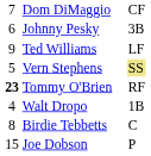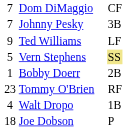 <table>
 <tr>
 <td> 7</td>
 <td><a href='#'>Dom DiMaggio</a>    </td>
 <td>CF</td>
 </tr>
 <tr>
-<td> 6</td>
+<td> 7</td>
 <td><a href='#'>Johnny Pesky</a></td>
 <td>3B</td>
 </tr>
 <tr>
 <td> 9</td>
 <td><a href='#'>Ted Williams</a></td>
 <td>LF</td>
 </tr>
 <tr>
 <td> 5</td>
 <td><a href='#'>Vern Stephens</a></td>
 <td style="background: khaki;">SS</td>
 </tr>
 <tr>
-<td><strong>23</strong></td>
+<td> 1</td>
+<td><a href='#'>Bobby Doerr</a></td>
+<td>2B</td>
+</tr>
+<tr>
+<td>23</td>
 <td><a href='#'>Tommy O'Brien</a></td>
 <td>RF</td>
 </tr>
 <tr>
 <td> 4</td>
 <td><a href='#'>Walt Dropo</a></td>
 <td>1B</td>
 </tr>
 <tr>
-<td> 8</td>
-<td><a href='#'>Birdie Tebbetts</a></td>
-<td>C</td>
-</tr>
-<tr>
-<td>15</td>
+<td>18</td>
 <td><a href='#'>Joe Dobson</a></td>
 <td>P</td>
 </tr>
 <tr>
 </tr>
 </table>
